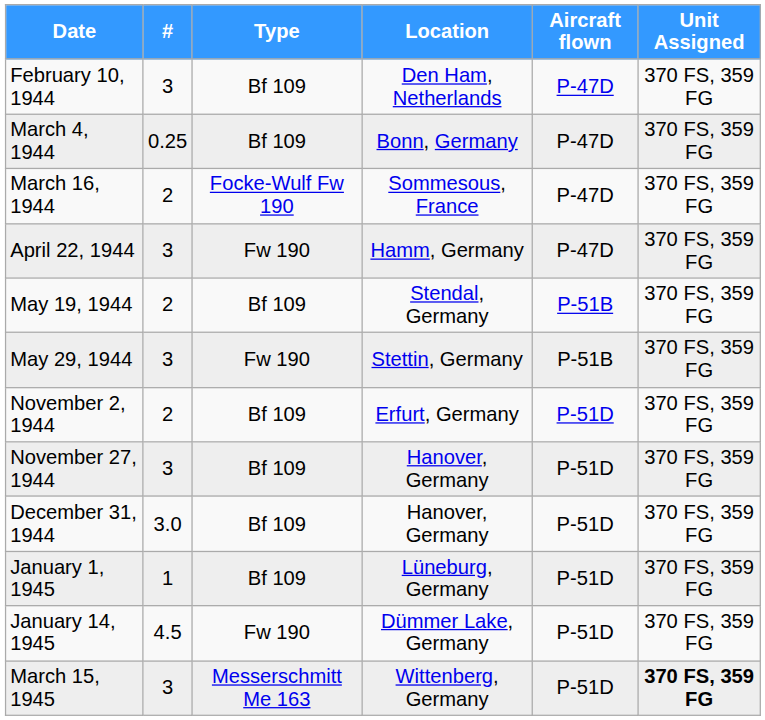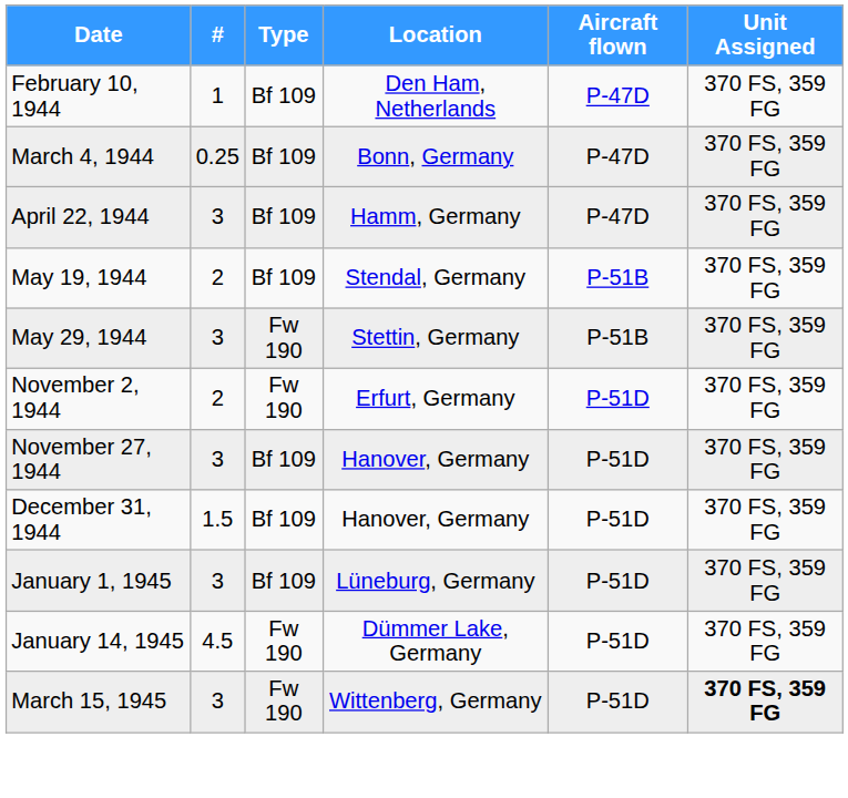 <table class="wikitable" style="margin:auto; width:600px;">
 <tr style="color:white;">
 <th style="background:#39f;">Date</th>
 <th style="background:#39f;">#</th>
 <th style="background:#39f;">Type</th>
 <th style="background:#39f;">Location</th>
 <th style="background:#39f;">Aircraft flown</th>
 <th style="background:#39f;">Unit Assigned</th>
 </tr>
 <tr>
 <td>February 10, 1944</td>
-<td align=center>3</td>
+<td align=center>1</td>
 <td align=center>Bf 109</td>
 <td align=center><a href='#'>Den Ham</a>, <a href='#'>Netherlands</a></td>
 <td align=center><a href='#'>P-47D</a></td>
 <td align=center>370 FS, 359 FG</td>
 </tr>
 <tr style="background: #eeeeee;">
 <td>March 4, 1944</td>
 <td align=center>0.25</td>
 <td align=center>Bf 109</td>
 <td align=center><a href='#'>Bonn</a>, <a href='#'>Germany</a></td>
 <td align=center>P-47D</td>
 <td align=center>370 FS, 359 FG</td>
 </tr>
-<tr>
-<td>March 16, 1944</td>
-<td align=center>2</td>
-<td align=center><a href='#'>Focke-Wulf Fw 190</a></td>
-<td align=center><a href='#'>Sommesous</a>, <a href='#'>France</a></td>
-<td align=center>P-47D</td>
-<td align=center>370 FS, 359 FG</td>
-</tr>
 <tr style="background: #eeeeee;">
 <td>April 22, 1944</td>
 <td align=center>3</td>
-<td align=center>Fw 190</td>
+<td align=center>Bf 109</td>
 <td align=center><a href='#'>Hamm</a>, Germany</td>
 <td align=center>P-47D</td>
 <td align=center>370 FS, 359 FG</td>
 </tr>
 <tr>
 <td>May 19, 1944</td>
 <td align=center>2</td>
 <td align=center>Bf 109</td>
 <td align=center><a href='#'>Stendal</a>, Germany</td>
 <td align=center><a href='#'>P-51B</a></td>
 <td align=center>370 FS, 359 FG</td>
 </tr>
 <tr style="background: #eeeeee;">
 <td>May 29, 1944</td>
 <td align=center>3</td>
 <td align=center>Fw 190</td>
 <td align=center><a href='#'>Stettin</a>, Germany</td>
 <td align=center>P-51B</td>
 <td align=center>370 FS, 359 FG</td>
 </tr>
 <tr>
 <td>November 2, 1944</td>
 <td align=center>2</td>
-<td align=center>Bf 109</td>
+<td align=center>Fw 190</td>
 <td align=center><a href='#'>Erfurt</a>, Germany</td>
 <td align=center><a href='#'>P-51D</a></td>
 <td align=center>370 FS, 359 FG</td>
 </tr>
 <tr style="background: #eeeeee;">
 <td>November 27, 1944</td>
 <td align=center>3</td>
 <td align=center>Bf 109</td>
 <td align=center><a href='#'>Hanover</a>, Germany</td>
 <td align=center>P-51D</td>
 <td align=center>370 FS, 359 FG</td>
 </tr>
 <tr>
 <td>December 31, 1944</td>
-<td align=center>3.0</td>
+<td align=center>1.5</td>
 <td align=center>Bf 109</td>
 <td align=center>Hanover, Germany</td>
 <td align=center>P-51D</td>
 <td align=center>370 FS, 359 FG</td>
 </tr>
 <tr style="background: #eeeeee;">
 <td>January 1, 1945</td>
-<td align=center>1</td>
+<td align=center>3</td>
 <td align=center>Bf 109</td>
 <td align=center><a href='#'>Lüneburg</a>, Germany</td>
 <td align=center>P-51D</td>
 <td align=center>370 FS, 359 FG</td>
 </tr>
 <tr>
 <td>January 14, 1945</td>
 <td align=center>4.5</td>
 <td align=center>Fw 190</td>
 <td align=center><a href='#'>Dümmer Lake</a>, Germany</td>
 <td align=center>P-51D</td>
 <td align=center>370 FS, 359 FG</td>
 </tr>
 <tr style="background: #eeeeee;">
 <td>March 15, 1945</td>
 <td align=center>3</td>
-<td align=center><a href='#'>Messerschmitt Me 163</a></td>
+<td align=center>Fw 190</td>
 <td align=center><a href='#'>Wittenberg</a>, Germany</td>
 <td align=center>P-51D</td>
 <td align=center><strong>370 FS, 359 FG</strong></td>
 </tr>
 </table>
